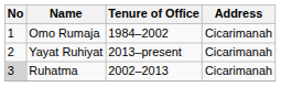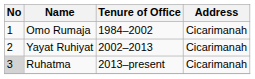 <table class="wikitable">
 <tr>
 <th>No</th>
 <th>Name</th>
 <th>Tenure of Office</th>
 <th>Address</th>
 </tr>
 <tr>
 <td>1</td>
 <td>Omo Rumaja</td>
 <td>1984–2002</td>
 <td>Cicarimanah</td>
 </tr>
 <tr>
 <td>2</td>
 <td>Yayat Ruhiyat</td>
-<td>2013–present</td>
+<td>2002–2013</td>
 <td>Cicarimanah</td>
 </tr>
 <tr>
 <td style="background: lightgrey;">3</td>
 <td>Ruhatma</td>
-<td>2002–2013</td>
+<td>2013–present</td>
 <td>Cicarimanah</td>
 </tr>
 <tr>
 </tr>
 </table>
